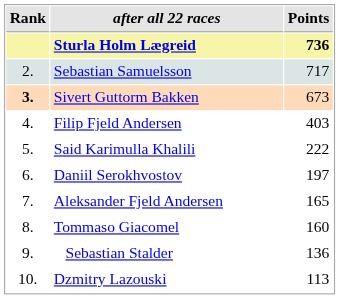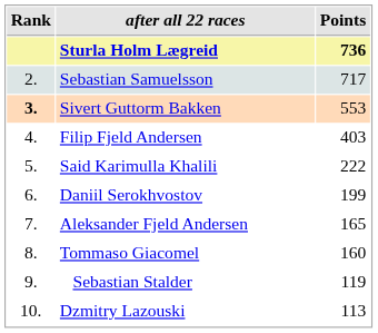 <table cellspacing="1" cellpadding="3" style="border:1px solid #aaa; font-size:86%;">
 <tr style="background:#e4e4e4;">
 <th style="border-bottom:1px solid #aaa; width:10px;">Rank</th>
 <th style="border-bottom:1px solid #aaa; width:200px; white-space:nowrap;"><em>after all 22 races</em></th>
 <th style="border-bottom:1px solid #aaa; width:20px;">Points</th>
 </tr>
 <tr style="background:#f7f6a8;">
 <td style="text-align:center"></td>
 <td> <strong><a href='#'>Sturla Holm Lægreid</a></strong></td>
 <td style="text-align:right"><strong>736</strong></td>
 </tr>
 <tr style="background:#dce5e5;">
 <td style="text-align:center">2.</td>
 <td> <a href='#'>Sebastian Samuelsson</a></td>
 <td style="text-align:right">717</td>
 </tr>
 <tr style="background:#ffdab9;">
 <td style="text-align:center"><strong>3.</strong></td>
 <td> <a href='#'>Sivert Guttorm Bakken</a></td>
-<td style="text-align:right">673</td>
+<td style="text-align:right">553</td>
 </tr>
 <tr>
 <td style="text-align:center">4.</td>
 <td> <a href='#'>Filip Fjeld Andersen</a></td>
 <td style="text-align:right">403</td>
 </tr>
 <tr>
 <td style="text-align:center">5.</td>
 <td> <a href='#'>Said Karimulla Khalili</a></td>
 <td style="text-align:right">222</td>
 </tr>
 <tr>
 <td style="text-align:center">6.</td>
 <td> <a href='#'>Daniil Serokhvostov</a></td>
-<td style="text-align:right">197</td>
+<td style="text-align:right">199</td>
 </tr>
 <tr>
 <td style="text-align:center">7.</td>
 <td> <a href='#'>Aleksander Fjeld Andersen</a></td>
 <td style="text-align:right">165</td>
 </tr>
 <tr>
 <td style="text-align:center">8.</td>
 <td> <a href='#'>Tommaso Giacomel</a></td>
 <td style="text-align:right">160</td>
 </tr>
 <tr>
 <td style="text-align:center">9.</td>
 <td>   <a href='#'>Sebastian Stalder</a></td>
-<td style="text-align:right">136</td>
+<td style="text-align:right">119</td>
 </tr>
 <tr>
 <td style="text-align:center">10.</td>
 <td> <a href='#'>Dzmitry Lazouski</a></td>
 <td style="text-align:right">113</td>
 </tr>
 </table>
